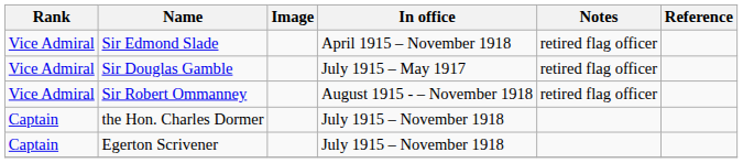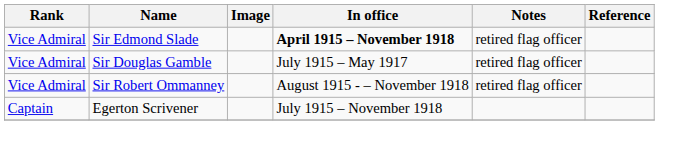 <table class="wikitable">
 <tr>
 <th>Rank</th>
 <th>Name</th>
 <th>Image</th>
 <th>In office</th>
 <th>Notes</th>
 <th>Reference</th>
 </tr>
 <tr>
 <td><a href='#'>Vice Admiral</a></td>
 <td><a href='#'>Sir Edmond Slade</a></td>
 <td></td>
-<td>April 1915 – November 1918</td>
+<td><strong>April 1915 – November 1918</strong></td>
 <td>retired flag officer</td>
 <td></td>
 </tr>
 <tr>
 <td><a href='#'>Vice Admiral</a></td>
 <td><a href='#'>Sir Douglas Gamble</a></td>
 <td></td>
 <td>July 1915 – May 1917</td>
 <td>retired flag officer</td>
 <td></td>
 </tr>
 <tr>
 <td><a href='#'>Vice Admiral</a></td>
 <td><a href='#'>Sir Robert Ommanney</a></td>
 <td></td>
 <td>August 1915 - – November 1918</td>
 <td>retired flag officer</td>
 <td></td>
 </tr>
 <tr>
 <td><a href='#'>Captain</a></td>
-<td>the Hon. Charles Dormer</td>
-<td></td>
-<td>July 1915 – November 1918</td>
-<td></td>
-<td></td>
-</tr>
-<tr>
-<td><a href='#'>Captain</a></td>
 <td>Egerton Scrivener</td>
 <td></td>
 <td>July 1915 – November 1918</td>
 <td></td>
 <td></td>
 </tr>
 <tr>
 </tr>
 </table>
